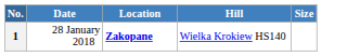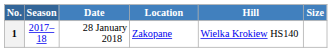 <table class="wikitable sortable" style="font-size:86%; line-height:15px; text-align:left; border:grey solid 1px; border-collapse:collapse; background:#ffffff;">
 <tr style="background:#efefef;">
 <th style="background-color:#369; color:white; width:10px;">No.</th>
+<th style="background-color:#369; color:white;  width:30px;">Season</th>
 <th style="background-color:#4180be; color:white; width:89px;">Date</th>
 <th style="background-color:#4180be; color:white; width:86px;">Location</th>
 <th style="background-color:#4180be; color:white; width:136px;">Hill</th>
 <th style="background-color:#4180be; color:white; width:25px;">Size</th>
 </tr>
 <tr>
 <th scope=row style="text-align:center;">1</th>
+<td align=center><a href='#'>2017–18</a></td>
 <td align=right>28 January 2018  </td>
-<td><strong> <a href='#'>Zakopane</a></strong></td>
+<td> <a href='#'>Zakopane</a></td>
 <td><a href='#'>Wielka Krokiew</a> HS140</td>
 <td align=center></td>
 </tr>
 </table>
